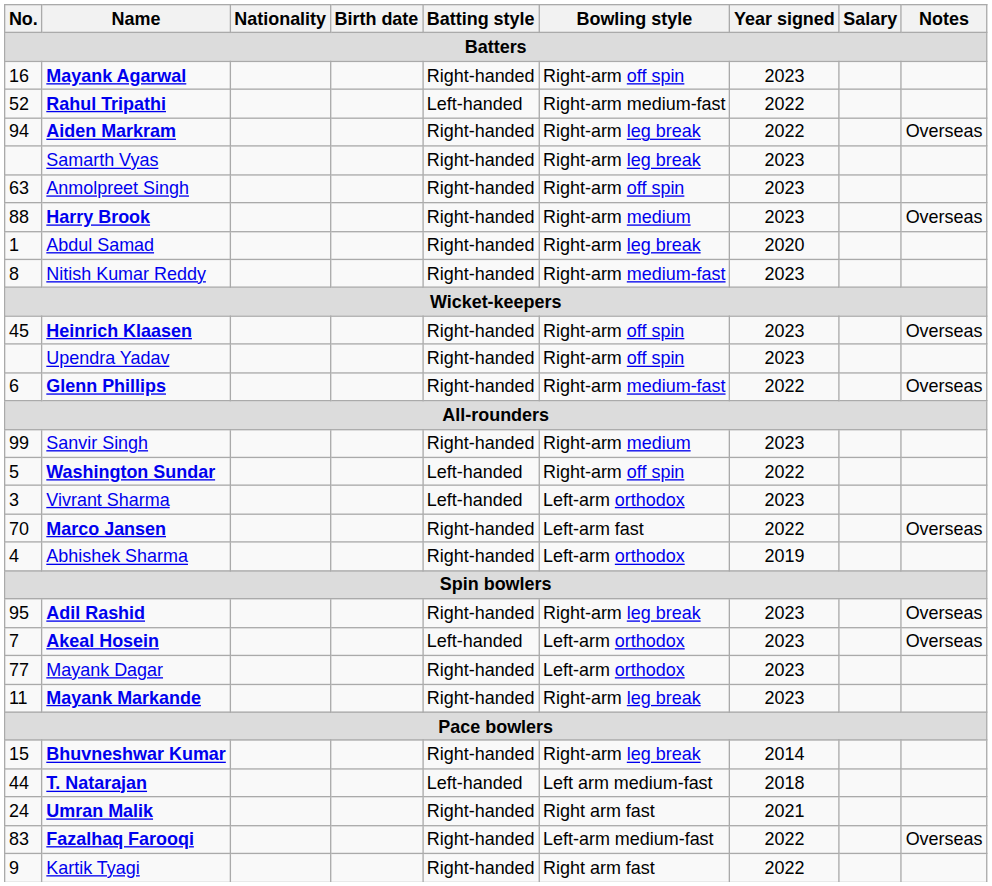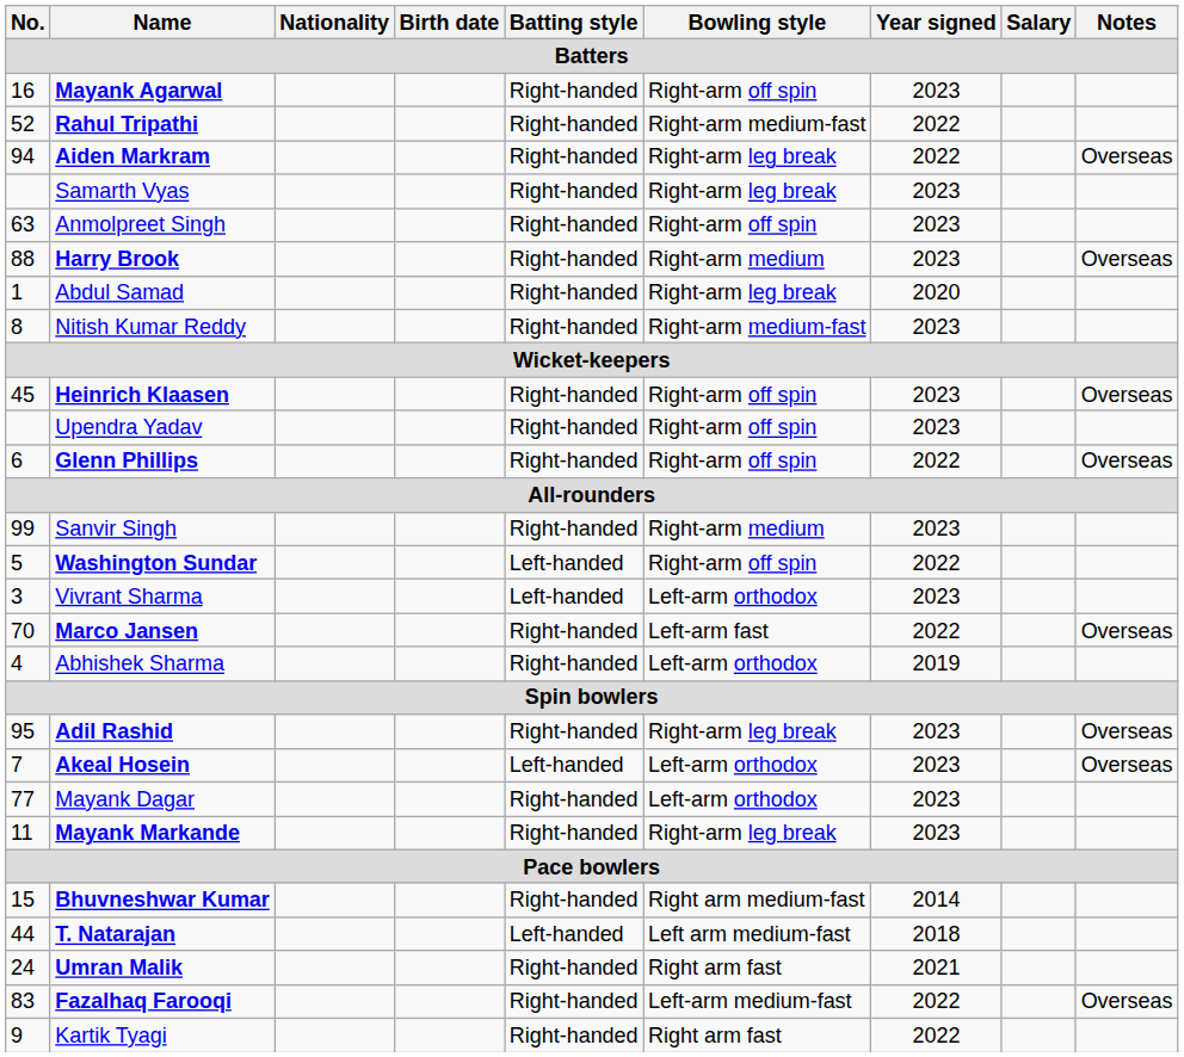 <table class="wikitable"  style="font-size:85%;">
 <tr>
 <th>No.</th>
 <th>Name</th>
 <th>Nationality</th>
 <th>Birth date</th>
 <th>Batting style</th>
 <th>Bowling style</th>
 <th>Year signed</th>
 <th>Salary</th>
 <th>Notes</th>
 </tr>
 <tr>
 <th colspan="9"  style="background:#dcdcdc; text-align:center;">Batters</th>
 </tr>
 <tr>
 <td>16</td>
 <td><strong><a href='#'>Mayank Agarwal</a></strong></td>
 <td></td>
 <td></td>
 <td>Right-handed</td>
 <td>Right-arm <a href='#'>off spin</a></td>
 <td style="text-align:center;">2023</td>
 <td style="text-align:right;"></td>
 <td></td>
 </tr>
 <tr>
 <td>52</td>
 <td><strong><a href='#'>Rahul Tripathi</a></strong></td>
 <td></td>
 <td></td>
-<td>Left-handed</td>
+<td>Right-handed</td>
 <td>Right-arm medium-fast</td>
 <td style="text-align:center;">2022</td>
 <td style="text-align:right;"></td>
 <td></td>
 </tr>
 <tr>
 <td>94</td>
 <td><strong><a href='#'>Aiden Markram</a></strong></td>
 <td></td>
 <td></td>
 <td>Right-handed</td>
 <td>Right-arm <a href='#'>leg break</a></td>
 <td style="text-align:center;">2022</td>
 <td style="text-align:right;"></td>
 <td>Overseas</td>
 </tr>
 <tr>
 <td></td>
 <td><a href='#'>Samarth Vyas</a></td>
 <td></td>
 <td></td>
 <td>Right-handed</td>
 <td>Right-arm <a href='#'>leg break</a></td>
 <td style="text-align:center;">2023</td>
 <td style="text-align:right;"></td>
 <td></td>
 </tr>
 <tr>
 <td>63</td>
 <td><a href='#'>Anmolpreet Singh</a></td>
 <td></td>
 <td></td>
 <td>Right-handed</td>
 <td>Right-arm <a href='#'>off spin</a></td>
 <td style="text-align:center;">2023</td>
 <td style="text-align:right;"></td>
 <td></td>
 </tr>
 <tr>
 <td>88</td>
 <td><strong><a href='#'>Harry Brook</a></strong></td>
 <td></td>
 <td></td>
 <td>Right-handed</td>
 <td>Right-arm <a href='#'>medium</a></td>
 <td style="text-align:center;">2023</td>
 <td style="text-align:right;"></td>
 <td>Overseas</td>
 </tr>
 <tr>
 <td>1</td>
 <td><a href='#'>Abdul Samad</a></td>
 <td></td>
 <td></td>
 <td>Right-handed</td>
 <td>Right-arm <a href='#'>leg break</a></td>
 <td style="text-align:center;">2020</td>
 <td style="text-align:right;"></td>
 <td></td>
 </tr>
 <tr>
 <td>8</td>
 <td><a href='#'>Nitish Kumar Reddy</a></td>
 <td></td>
 <td></td>
 <td>Right-handed</td>
 <td>Right-arm <a href='#'>medium-fast</a></td>
 <td style="text-align:center;">2023</td>
 <td style="text-align:right;"></td>
 <td></td>
 </tr>
 <tr>
 <th colspan="9"  style="background:#dcdcdc; text-align:center;">Wicket-keepers</th>
 </tr>
 <tr>
 <td>45</td>
 <td><strong><a href='#'>Heinrich Klaasen</a></strong></td>
 <td></td>
 <td></td>
 <td>Right-handed</td>
 <td>Right-arm <a href='#'>off spin</a></td>
 <td style="text-align:center;">2023</td>
 <td style="text-align:right;"></td>
 <td>Overseas</td>
 </tr>
 <tr>
 <td></td>
 <td><a href='#'>Upendra Yadav</a></td>
 <td></td>
 <td></td>
 <td>Right-handed</td>
 <td>Right-arm <a href='#'>off spin</a></td>
 <td style="text-align:center;">2023</td>
 <td style="text-align:right;"></td>
 <td></td>
 </tr>
 <tr>
 <td>6</td>
 <td><strong><a href='#'>Glenn Phillips</a></strong></td>
 <td></td>
 <td></td>
 <td>Right-handed</td>
-<td>Right-arm <a href='#'>medium-fast</a></td>
+<td>Right-arm <a href='#'>off spin</a></td>
 <td style="text-align:center;">2022</td>
 <td style="text-align:right;"></td>
 <td>Overseas</td>
 </tr>
 <tr>
 <th colspan="9"  style="background:#dcdcdc; text-align:center;">All-rounders</th>
 </tr>
 <tr>
 <td>99</td>
 <td><a href='#'>Sanvir Singh</a></td>
 <td></td>
 <td></td>
 <td>Right-handed</td>
 <td>Right-arm <a href='#'>medium</a></td>
 <td style="text-align:center;">2023</td>
 <td style="text-align:right;"></td>
 <td></td>
 </tr>
 <tr>
 <td>5</td>
 <td><strong><a href='#'>Washington Sundar</a></strong></td>
 <td></td>
 <td></td>
 <td>Left-handed</td>
 <td>Right-arm <a href='#'>off spin</a></td>
 <td style="text-align:center;">2022</td>
 <td style="text-align:right;"></td>
 <td></td>
 </tr>
 <tr>
 <td>3</td>
 <td><a href='#'>Vivrant Sharma</a></td>
 <td></td>
 <td></td>
 <td>Left-handed</td>
 <td>Left-arm <a href='#'>orthodox</a></td>
 <td style="text-align:center;">2023</td>
 <td style="text-align:right;"></td>
 <td></td>
 </tr>
 <tr>
 <td>70</td>
 <td><strong><a href='#'>Marco Jansen</a></strong></td>
 <td></td>
 <td></td>
 <td>Right-handed</td>
 <td>Left-arm fast</td>
 <td style="text-align:center;">2022</td>
 <td style="text-align:right;"></td>
 <td>Overseas</td>
 </tr>
 <tr>
 <td>4</td>
 <td><a href='#'>Abhishek Sharma</a></td>
 <td></td>
 <td></td>
 <td>Right-handed</td>
 <td>Left-arm <a href='#'>orthodox</a></td>
 <td style="text-align:center;">2019</td>
 <td style="text-align:right;"></td>
 <td></td>
 </tr>
 <tr>
 <th colspan="9" style="background:#dcdcdc; text-align:center;">Spin bowlers</th>
 </tr>
 <tr>
 <td>95</td>
 <td><strong><a href='#'>Adil Rashid</a></strong></td>
 <td></td>
 <td></td>
 <td>Right-handed</td>
 <td>Right-arm <a href='#'>leg break</a></td>
 <td style="text-align:center;">2023</td>
 <td style="text-align:right;"></td>
 <td>Overseas</td>
 </tr>
 <tr>
 <td>7</td>
 <td><strong><a href='#'>Akeal Hosein</a></strong></td>
 <td></td>
 <td></td>
 <td>Left-handed</td>
 <td>Left-arm <a href='#'>orthodox</a></td>
 <td style="text-align:center;">2023</td>
 <td style="text-align:right;"></td>
 <td>Overseas</td>
 </tr>
 <tr>
 <td>77</td>
 <td><a href='#'>Mayank Dagar</a></td>
 <td></td>
 <td></td>
 <td>Right-handed</td>
 <td>Left-arm <a href='#'>orthodox</a></td>
 <td style="text-align:center;">2023</td>
 <td style="text-align:right;"></td>
 <td></td>
 </tr>
 <tr>
 <td>11</td>
 <td><strong><a href='#'>Mayank Markande</a></strong></td>
 <td></td>
 <td></td>
 <td>Right-handed</td>
 <td>Right-arm <a href='#'>leg break</a></td>
 <td style="text-align:center;">2023</td>
 <td style="text-align:right;"></td>
 <td></td>
 </tr>
 <tr>
 <th colspan="9" style="background:#dcdcdc; text-align:center;">Pace bowlers</th>
 </tr>
 <tr>
 <td>15</td>
 <td><strong><a href='#'>Bhuvneshwar Kumar</a></strong></td>
 <td></td>
 <td></td>
 <td>Right-handed</td>
-<td>Right-arm <a href='#'>leg break</a></td>
+<td>Right arm medium-fast</td>
 <td style="text-align:center;">2014</td>
 <td style="text-align:right;"></td>
 <td></td>
 </tr>
 <tr>
 <td>44</td>
 <td><strong><a href='#'>T. Natarajan</a></strong></td>
 <td></td>
 <td></td>
 <td>Left-handed</td>
 <td>Left arm medium-fast</td>
 <td style="text-align:center;">2018</td>
 <td style="text-align:right;"></td>
 <td></td>
 </tr>
 <tr>
 <td>24</td>
 <td><strong><a href='#'>Umran Malik</a></strong></td>
 <td></td>
 <td></td>
 <td>Right-handed</td>
 <td>Right arm fast</td>
 <td style="text-align:center;">2021</td>
 <td style="text-align:right;"></td>
 <td></td>
 </tr>
 <tr>
 <td>83</td>
 <td><strong><a href='#'>Fazalhaq Farooqi</a></strong></td>
 <td></td>
 <td></td>
 <td>Right-handed</td>
 <td>Left-arm medium-fast</td>
 <td style="text-align:center;">2022</td>
 <td style="text-align:right;"></td>
 <td>Overseas</td>
 </tr>
 <tr>
 <td>9</td>
 <td><a href='#'>Kartik Tyagi</a></td>
 <td></td>
 <td></td>
 <td>Right-handed</td>
 <td>Right arm fast</td>
 <td style="text-align:center;">2022</td>
 <td style="text-align:right;"></td>
 <td></td>
 </tr>
 </table>
